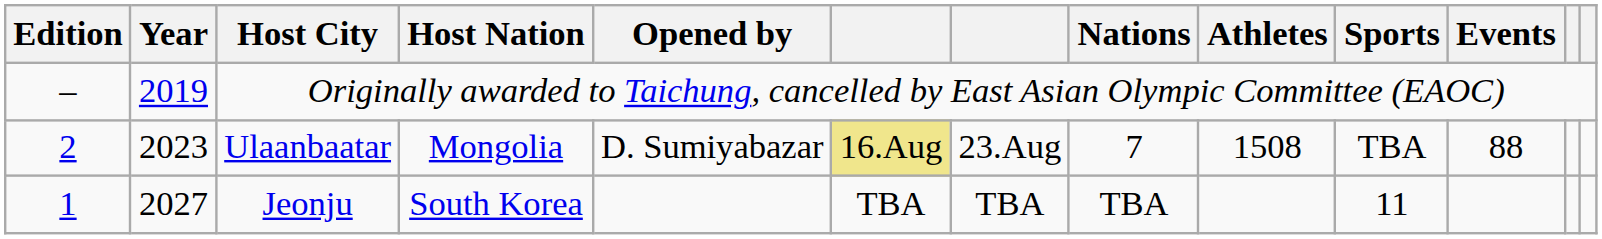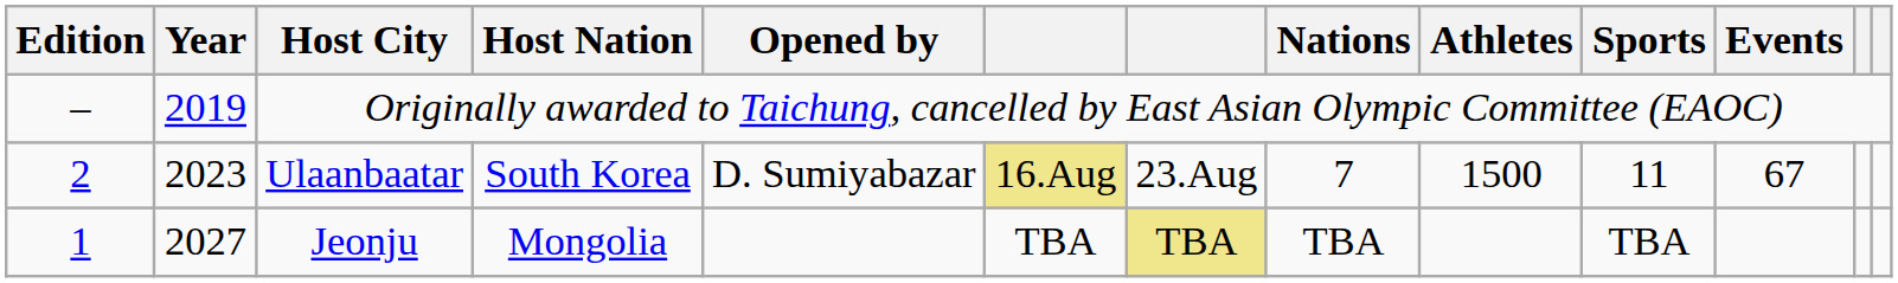 <table class="wikitable" style="text-align:center; font-size:90%;">
 <tr>
 <th>Edition</th>
 <th>Year</th>
 <th>Host City</th>
 <th>Host Nation</th>
 <th>Opened by</th>
 <th></th>
 <th></th>
 <th>Nations</th>
 <th>Athletes</th>
 <th>Sports</th>
 <th>Events</th>
 <th></th>
 <th></th>
 </tr>
 <tr>
 <td>–</td>
 <td><a href='#'>2019</a></td>
 <td colspan=11 style="text-align:center"><em>Originally awarded to <a href='#'>Taichung</a>, cancelled by East Asian Olympic Committee (EAOC)</em></td>
 </tr>
 <tr>
 <td><a href='#'>2</a></td>
 <td>2023</td>
 <td><a href='#'>Ulaanbaatar</a></td>
-<td><a href='#'>Mongolia</a></td>
+<td><a href='#'>South Korea</a></td>
 <td>D. Sumiyabazar</td>
 <td style="background: khaki;">16.Aug</td>
 <td>23.Aug</td>
 <td>7</td>
-<td>1508</td>
-<td>TBA</td>
-<td>88</td>
+<td>1500</td>
+<td>11</td>
+<td>67</td>
 <td></td>
 <td></td>
 </tr>
 <tr>
 <td><a href='#'>1</a></td>
 <td>2027</td>
 <td><a href='#'>Jeonju</a></td>
-<td><a href='#'>South Korea</a></td>
+<td><a href='#'>Mongolia</a></td>
 <td></td>
 <td>TBA</td>
-<td>TBA</td>
+<td style="background: khaki;">TBA</td>
 <td>TBA</td>
 <td></td>
-<td>11</td>
+<td>TBA</td>
 <td></td>
 <td></td>
 <td></td>
 </tr>
 </table>
